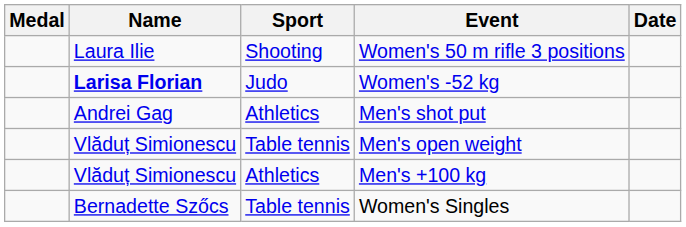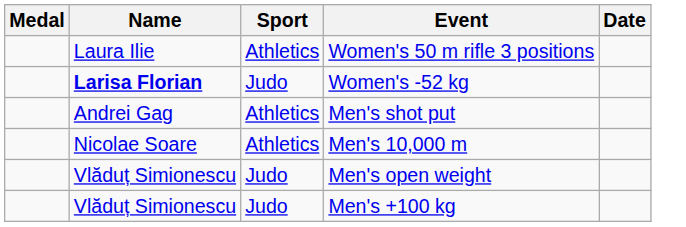 <table class="wikitable sortable" style="font-size:95%">
 <tr>
 <th>Medal</th>
 <th>Name</th>
 <th>Sport</th>
 <th>Event</th>
 <th>Date</th>
 </tr>
 <tr>
 <td></td>
 <td><a href='#'>Laura Ilie</a></td>
-<td><a href='#'>Shooting</a></td>
+<td><a href='#'>Athletics</a></td>
 <td><a href='#'>Women's 50 m rifle 3 positions</a></td>
 <td></td>
 </tr>
 <tr>
 <td></td>
 <td><strong><a href='#'>Larisa Florian</a></strong></td>
 <td><a href='#'>Judo</a></td>
 <td><a href='#'>Women's -52 kg</a></td>
 <td></td>
 </tr>
 <tr>
 <td></td>
 <td><a href='#'>Andrei Gag</a></td>
 <td><a href='#'>Athletics</a></td>
 <td><a href='#'>Men's shot put</a></td>
 <td></td>
 </tr>
 <tr>
 <td></td>
+<td><a href='#'>Nicolae Soare</a></td>
+<td><a href='#'>Athletics</a></td>
+<td><a href='#'>Men's 10,000 m</a></td>
+<td></td>
+</tr>
+<tr>
+<td></td>
 <td><a href='#'>Vlăduț Simionescu</a></td>
-<td><a href='#'>Table tennis</a></td>
+<td><a href='#'>Judo</a></td>
 <td><a href='#'>Men's open weight</a></td>
 <td></td>
 </tr>
 <tr>
 <td></td>
 <td><a href='#'>Vlăduț Simionescu</a></td>
-<td><a href='#'>Athletics</a></td>
+<td><a href='#'>Judo</a></td>
 <td><a href='#'>Men's +100 kg</a></td>
 <td></td>
 </tr>
-<tr>
-<td></td>
-<td><a href='#'>Bernadette Szőcs</a></td>
-<td><a href='#'>Table tennis</a></td>
-<td>Women's Singles</td>
-<td></td>
-</tr>
 </table>
